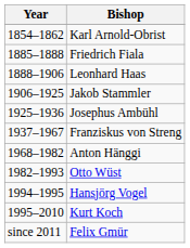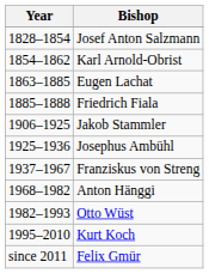 <table class="wikitable sortable">
 <tr>
 <th>Year</th>
 <th>Bishop</th>
 </tr>
 <tr ---->
 </tr>
 <tr ---->
+<td>1828–1854</td>
+<td>Josef Anton Salzmann</td>
+</tr>
+<tr ---->
 <td>1854–1862</td>
 <td>Karl Arnold-Obrist</td>
 </tr>
 <tr ---->
+<td>1863–1885</td>
+<td>Eugen Lachat</td>
+</tr>
+<tr ---->
 <td>1885–1888</td>
 <td>Friedrich Fiala</td>
-</tr>
-<tr ---->
-<td>1888–1906</td>
-<td>Leonhard Haas</td>
 </tr>
 <tr ---->
 <td>1906–1925</td>
 <td>Jakob Stammler</td>
 </tr>
 <tr ---->
 <td>1925–1936</td>
 <td>Josephus Ambühl</td>
 </tr>
 <tr ---->
 <td>1937–1967</td>
 <td>Franziskus von Streng</td>
 </tr>
 <tr ---->
 <td>1968–1982</td>
 <td>Anton Hänggi</td>
 </tr>
 <tr ---->
 <td>1982–1993</td>
 <td><a href='#'>Otto Wüst</a></td>
 </tr>
 <tr ---->
-<td>1994–1995</td>
-<td><a href='#'>Hansjörg Vogel</a></td>
-</tr>
-<tr ---->
 <td>1995–2010</td>
 <td><a href='#'>Kurt Koch</a></td>
 </tr>
 <tr ---->
 <td>since 2011</td>
 <td><a href='#'>Felix Gmür</a></td>
 </tr>
 </table>
